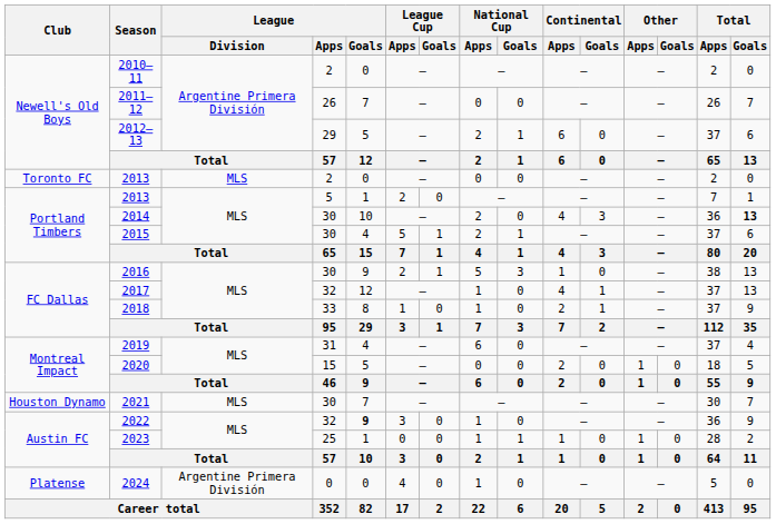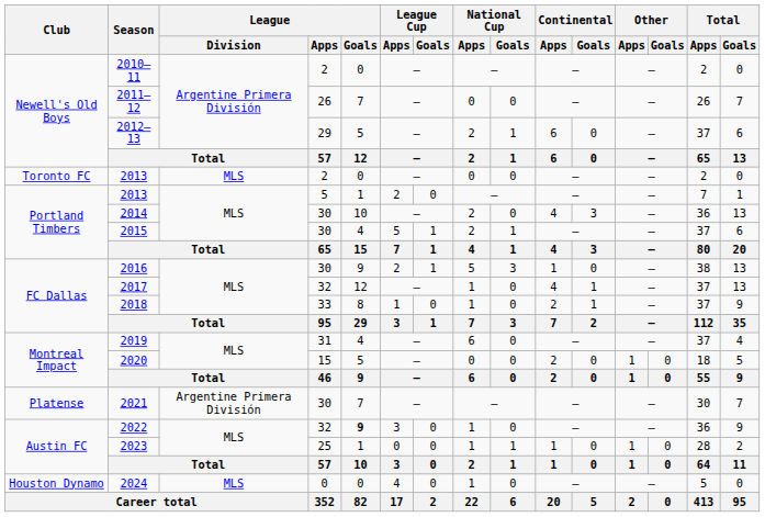 <table class="wikitable" style="text-align: center;">
 <tr>
 <th rowspan="2">Club</th>
 <th rowspan="2">Season</th>
 <th colspan="3">League</th>
 <th colspan="2">League Cup</th>
 <th colspan="2">National Cup</th>
 <th colspan="2">Continental</th>
 <th colspan="2">Other</th>
 <th colspan="2">Total</th>
 </tr>
 <tr>
 <th>Division</th>
 <th>Apps</th>
 <th>Goals</th>
 <th>Apps</th>
 <th>Goals</th>
 <th>Apps</th>
 <th>Goals</th>
 <th>Apps</th>
 <th>Goals</th>
 <th>Apps</th>
 <th>Goals</th>
 <th>Apps</th>
 <th>Goals</th>
 </tr>
 <tr>
 <td rowspan="4"><a href='#'>Newell's Old Boys</a></td>
 <td><a href='#'>2010–11</a></td>
 <td rowspan="3"><a href='#'>Argentine Primera División</a></td>
 <td>2</td>
 <td>0</td>
 <td colspan="2">—</td>
 <td colspan="2">—</td>
 <td colspan="2">—</td>
 <td colspan="2">—</td>
 <td>2</td>
 <td>0</td>
 </tr>
 <tr>
 <td><a href='#'>2011–12</a></td>
 <td>26</td>
 <td>7</td>
 <td colspan="2">—</td>
 <td>0</td>
 <td>0</td>
 <td colspan="2">—</td>
 <td colspan="2">—</td>
 <td>26</td>
 <td>7</td>
 </tr>
 <tr>
 <td><a href='#'>2012–13</a></td>
 <td>29</td>
 <td>5</td>
 <td colspan="2">—</td>
 <td>2</td>
 <td>1</td>
 <td>6</td>
 <td>0</td>
 <td colspan="2">—</td>
 <td>37</td>
 <td>6</td>
 </tr>
 <tr>
 <th colspan="2">Total</th>
 <th>57</th>
 <th>12</th>
 <th colspan="2">—</th>
 <th>2</th>
 <th>1</th>
 <th>6</th>
 <th>0</th>
 <th colspan="2">—</th>
 <th>65</th>
 <th>13</th>
 </tr>
 <tr>
 <td><a href='#'>Toronto FC</a></td>
 <td><a href='#'>2013</a></td>
 <td><a href='#'>MLS</a></td>
 <td>2</td>
 <td>0</td>
 <td colspan="2">—</td>
 <td>0</td>
 <td>0</td>
 <td colspan="2">—</td>
 <td colspan="2">—</td>
 <td>2</td>
 <td>0</td>
 </tr>
 <tr>
 <td rowspan="4"><a href='#'>Portland Timbers</a></td>
 <td><a href='#'>2013</a></td>
 <td rowspan="3">MLS</td>
 <td>5</td>
 <td>1</td>
 <td>2</td>
 <td>0</td>
 <td colspan="2">—</td>
 <td colspan="2">—</td>
 <td colspan="2">—</td>
 <td>7</td>
 <td>1</td>
 </tr>
 <tr>
 <td><a href='#'>2014</a></td>
 <td>30</td>
 <td>10</td>
 <td colspan="2">—</td>
 <td>2</td>
 <td>0</td>
 <td>4</td>
 <td>3</td>
 <td colspan="2">—</td>
 <td>36</td>
-<td><strong>13</strong></td>
+<td>13</td>
 </tr>
 <tr>
 <td><a href='#'>2015</a></td>
 <td>30</td>
 <td>4</td>
 <td>5</td>
 <td>1</td>
 <td>2</td>
 <td>1</td>
 <td colspan="2">—</td>
 <td colspan="2">—</td>
 <td>37</td>
 <td>6</td>
 </tr>
 <tr>
 <th colspan="2">Total</th>
 <th>65</th>
 <th>15</th>
 <th>7</th>
 <th>1</th>
 <th>4</th>
 <th>1</th>
 <th>4</th>
 <th>3</th>
 <th colspan="2">—</th>
 <th>80</th>
 <th>20</th>
 </tr>
 <tr>
 <td rowspan="4"><a href='#'>FC Dallas</a></td>
 <td><a href='#'>2016</a></td>
 <td rowspan="3">MLS</td>
 <td>30</td>
 <td>9</td>
 <td>2</td>
 <td>1</td>
 <td>5</td>
 <td>3</td>
 <td>1</td>
 <td>0</td>
 <td colspan="2">—</td>
 <td>38</td>
 <td>13</td>
 </tr>
 <tr>
 <td><a href='#'>2017</a></td>
 <td>32</td>
 <td>12</td>
 <td colspan="2">—</td>
 <td>1</td>
 <td>0</td>
 <td>4</td>
 <td>1</td>
 <td colspan="2">—</td>
 <td>37</td>
 <td>13</td>
 </tr>
 <tr>
 <td><a href='#'>2018</a></td>
 <td>33</td>
 <td>8</td>
 <td>1</td>
 <td>0</td>
 <td>1</td>
 <td>0</td>
 <td>2</td>
 <td>1</td>
 <td colspan="2">—</td>
 <td>37</td>
 <td>9</td>
 </tr>
 <tr>
 <th colspan="2">Total</th>
 <th>95</th>
 <th>29</th>
 <th>3</th>
 <th>1</th>
 <th>7</th>
 <th>3</th>
 <th>7</th>
 <th>2</th>
 <th colspan="2">—</th>
 <th>112</th>
 <th>35</th>
 </tr>
 <tr>
 <td rowspan="3"><a href='#'>Montreal Impact</a></td>
 <td><a href='#'>2019</a></td>
 <td rowspan="2">MLS</td>
 <td>31</td>
 <td>4</td>
 <td colspan="2">—</td>
 <td>6</td>
 <td>0</td>
 <td colspan="2">—</td>
 <td colspan="2">—</td>
 <td>37</td>
 <td>4</td>
 </tr>
 <tr>
 <td><a href='#'>2020</a></td>
 <td>15</td>
 <td>5</td>
 <td colspan="2">—</td>
 <td>0</td>
 <td>0</td>
 <td>2</td>
 <td>0</td>
 <td>1</td>
 <td>0</td>
 <td>18</td>
 <td>5</td>
 </tr>
 <tr>
 <th colspan="2">Total</th>
 <th>46</th>
 <th>9</th>
 <th colspan="2">—</th>
 <th>6</th>
 <th>0</th>
 <th>2</th>
 <th>0</th>
 <th>1</th>
 <th>0</th>
 <th>55</th>
 <th>9</th>
 </tr>
 <tr>
-<td><a href='#'>Houston Dynamo</a></td>
+<td><a href='#'>Platense</a></td>
 <td><a href='#'>2021</a></td>
-<td>MLS</td>
+<td>Argentine Primera División</td>
 <td>30</td>
 <td>7</td>
 <td colspan="2">—</td>
 <td colspan="2">—</td>
 <td colspan="2">—</td>
 <td colspan="2">—</td>
 <td>30</td>
 <td>7</td>
 </tr>
 <tr>
 <td rowspan=3><a href='#'>Austin FC</a></td>
 <td><a href='#'>2022</a></td>
 <td rowspan=2>MLS</td>
 <td>32</td>
 <td><strong>9</strong></td>
 <td>3</td>
 <td>0</td>
 <td>1</td>
 <td>0</td>
 <td colspan="2">—</td>
 <td colspan="2">—</td>
 <td>36</td>
 <td>9</td>
 </tr>
 <tr>
 <td><a href='#'>2023</a></td>
 <td>25</td>
 <td>1</td>
 <td>0</td>
 <td>0</td>
 <td>1</td>
 <td>1</td>
 <td>1</td>
 <td>0</td>
 <td>1</td>
 <td>0</td>
 <td>28</td>
 <td>2</td>
 </tr>
 <tr>
 <th colspan="2">Total</th>
 <th>57</th>
 <th>10</th>
 <th>3</th>
 <th>0</th>
 <th>2</th>
 <th>1</th>
 <th>1</th>
 <th>0</th>
 <th>1</th>
 <th>0</th>
 <th>64</th>
 <th>11</th>
 </tr>
 <tr>
-<td><a href='#'>Platense</a></td>
+<td><a href='#'>Houston Dynamo</a></td>
 <td><a href='#'>2024</a></td>
-<td>Argentine Primera División</td>
+<td><a href='#'>MLS</a></td>
 <td>0</td>
 <td>0</td>
 <td>4</td>
 <td>0</td>
 <td>1</td>
 <td>0</td>
 <td colspan="2">—</td>
 <td colspan="2">—</td>
 <td>5</td>
 <td>0</td>
 </tr>
 <tr>
 <th colspan="3">Career total</th>
 <th>352</th>
 <th>82</th>
 <th>17</th>
 <th>2</th>
 <th>22</th>
 <th>6</th>
 <th>20</th>
 <th>5</th>
 <th>2</th>
 <th>0</th>
 <th>413</th>
 <th>95</th>
 </tr>
 </table>
